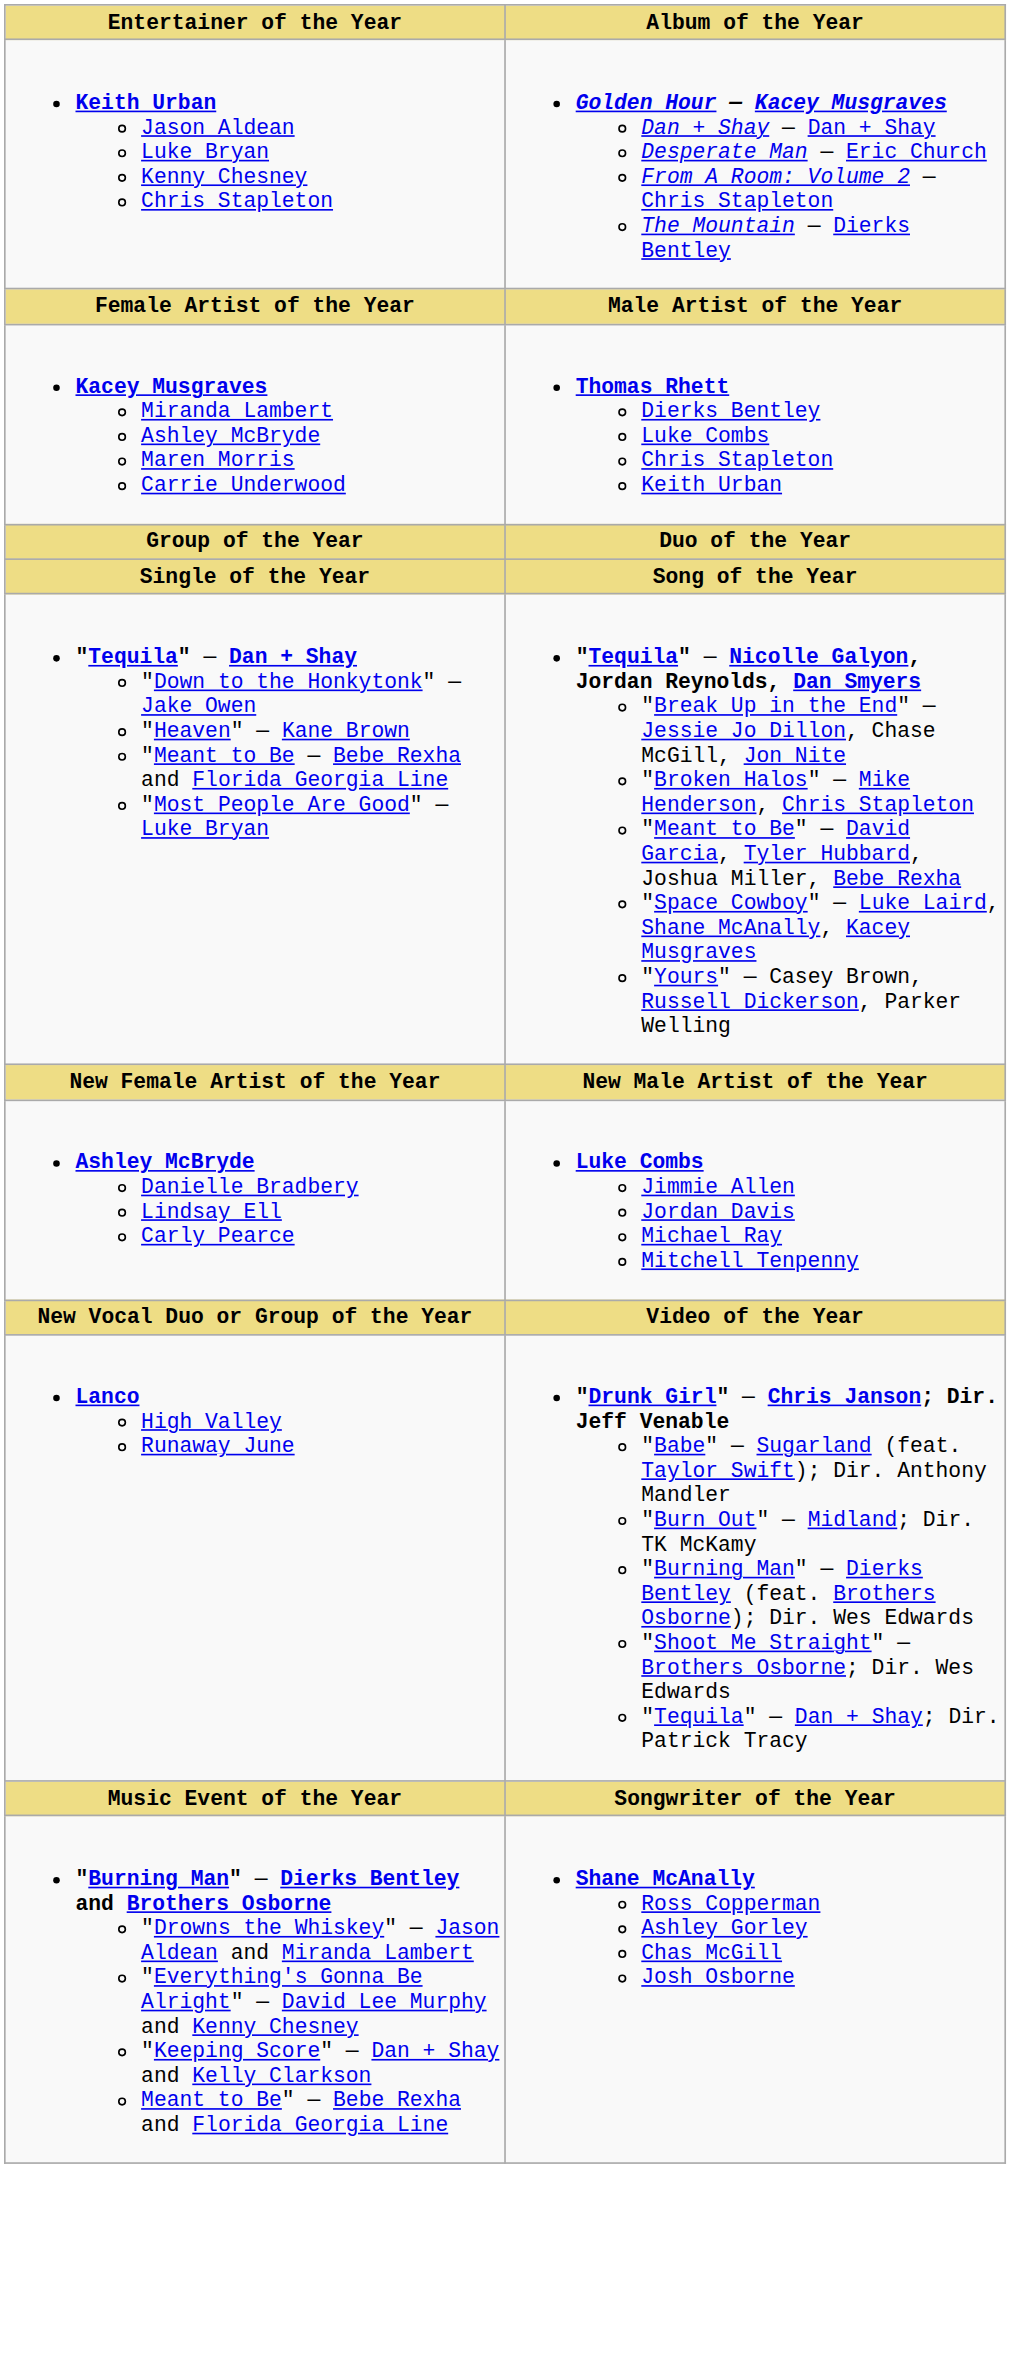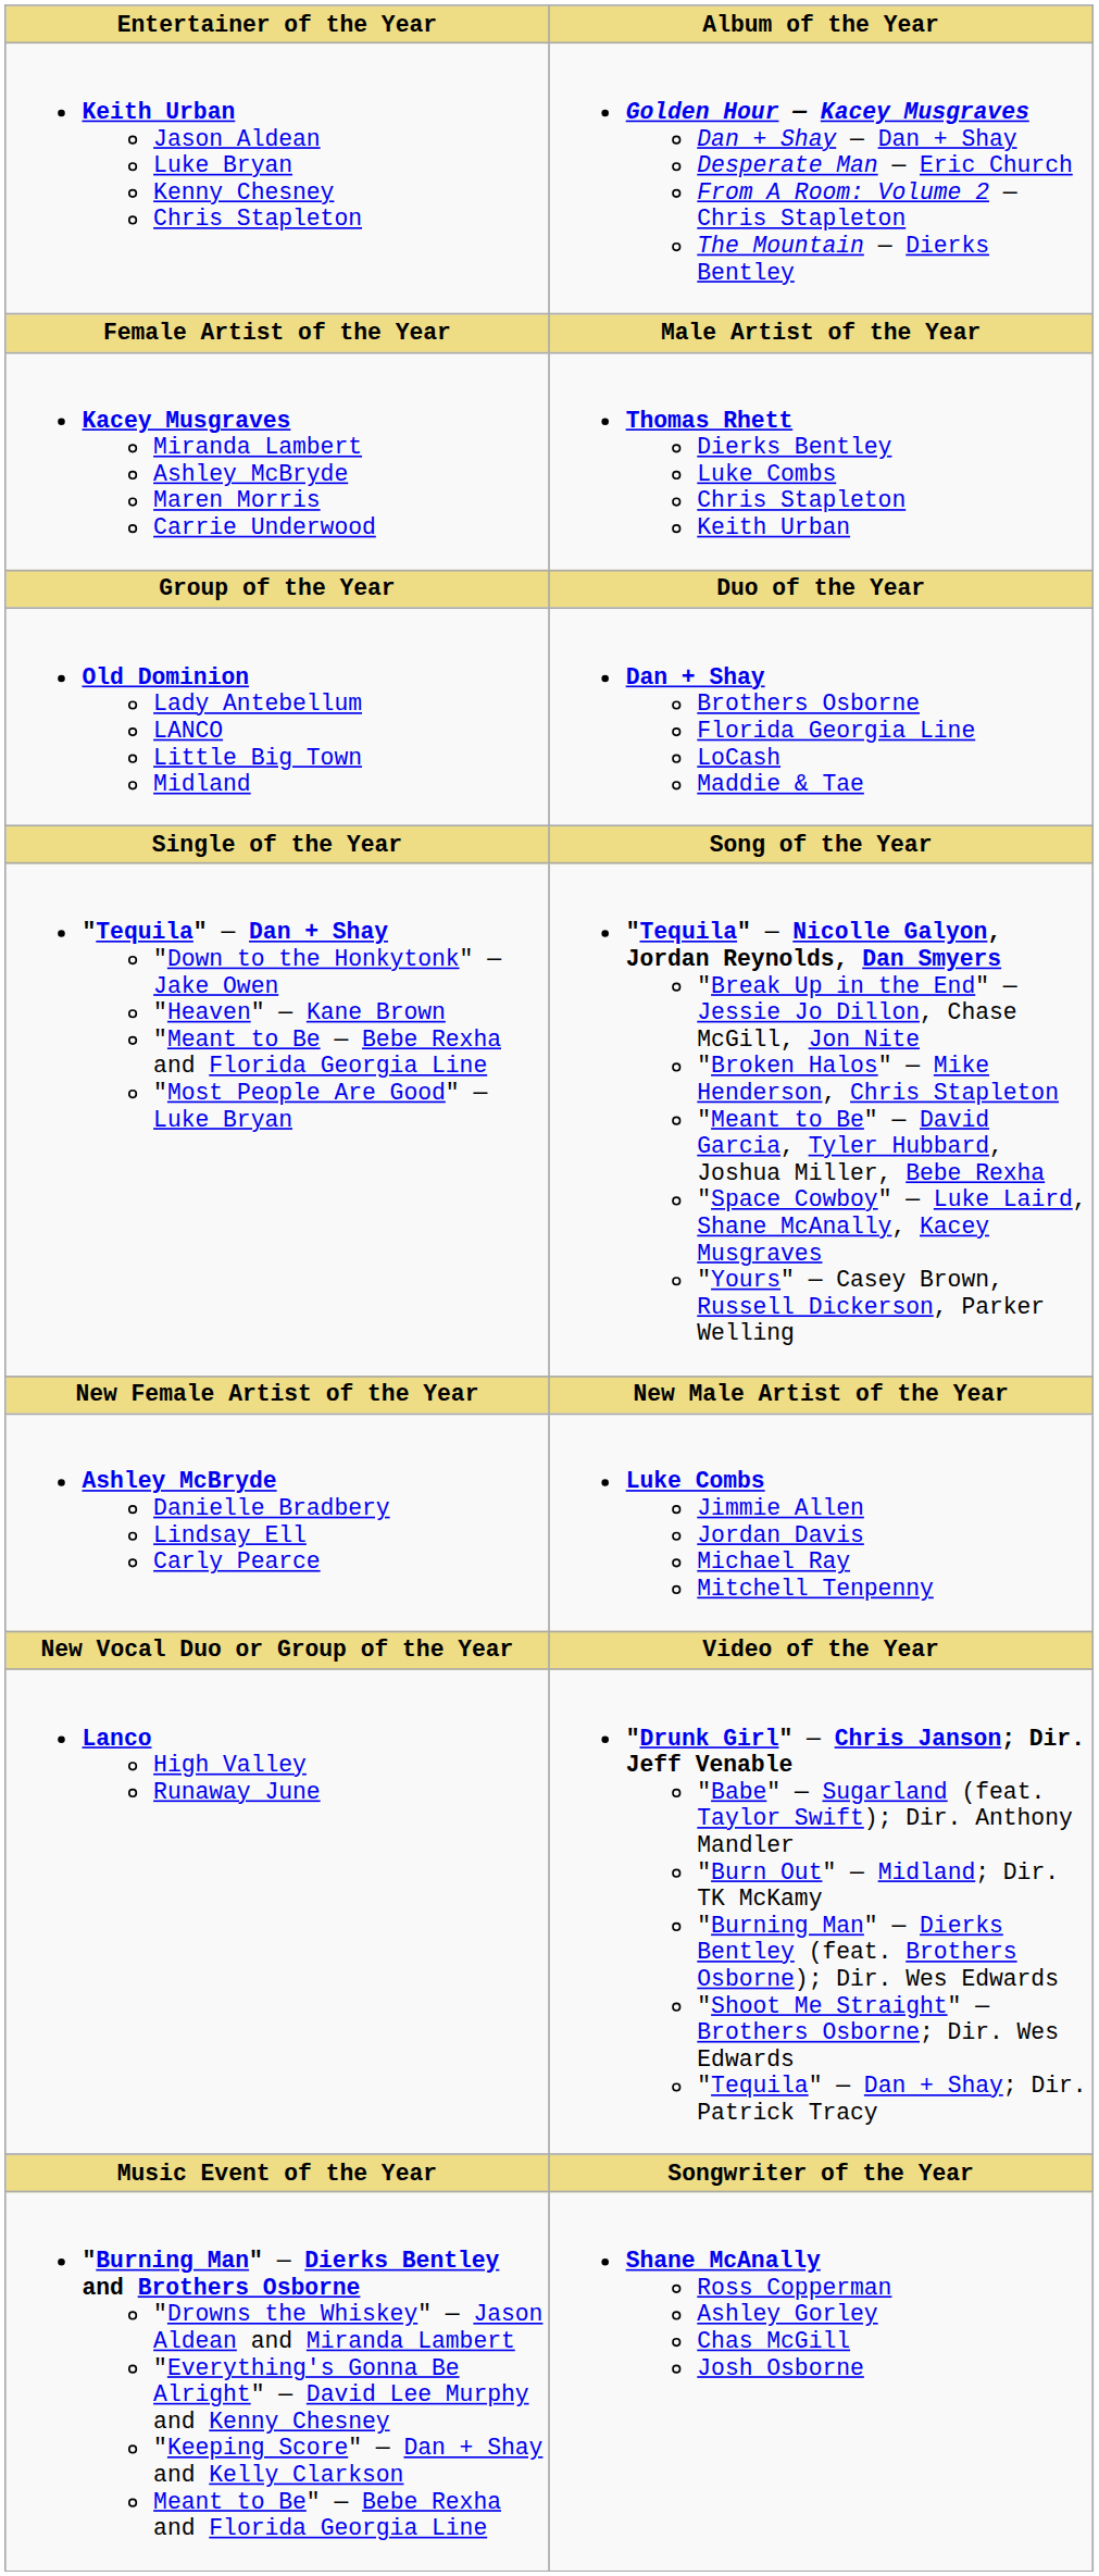 <table class="wikitable">
 <tr>
 <th width="50%" style="background:#EEDD85;">Entertainer of the Year</th>
 <th width="50%" style="background:#EEDD85;">Album of the Year</th>
 </tr>
 <tr>
 <td valign="top"><br><ul><li><strong><a href='#'>Keith Urban</a></strong><ul><li><a href='#'>Jason Aldean</a></li><li><a href='#'>Luke Bryan</a></li><li><a href='#'>Kenny Chesney</a></li><li><a href='#'>Chris Stapleton</a></li></ul></li></ul></td>
 <td valign="top"><br><ul><li><strong><em><a href='#'>Golden Hour</a><strong> — </strong><a href='#'>Kacey Musgraves</a></em></strong><ul><li><em><a href='#'>Dan + Shay</a></em> — <a href='#'>Dan + Shay</a></li><li><em><a href='#'>Desperate Man</a></em> — <a href='#'>Eric Church</a></li><li><em><a href='#'>From A Room: Volume 2</a></em> — <a href='#'>Chris Stapleton</a></li><li><em><a href='#'>The Mountain</a></em> — <a href='#'>Dierks Bentley</a></li></ul></li></ul></td>
 </tr>
 <tr>
 <th width="50%" style="background:#EEDD85;">Female Artist of the Year</th>
 <th width="50%" style="background:#EEDD85;">Male Artist of the Year</th>
 </tr>
 <tr>
 <td valign="top"><br><ul><li><strong><a href='#'>Kacey Musgraves</a></strong><ul><li><a href='#'>Miranda Lambert</a></li><li><a href='#'>Ashley McBryde</a></li><li><a href='#'>Maren Morris</a></li><li><a href='#'>Carrie Underwood</a></li></ul></li></ul></td>
 <td valign="top"><br><ul><li><strong><a href='#'>Thomas Rhett</a></strong><ul><li><a href='#'>Dierks Bentley</a></li><li><a href='#'>Luke Combs</a></li><li><a href='#'>Chris Stapleton</a></li><li><a href='#'>Keith Urban</a></li></ul></li></ul></td>
 </tr>
 <tr>
 <th width="50%" style="background:#EEDD85;">Group of the Year</th>
 <th width="50%" style="background:#EEDD85;">Duo of the Year</th>
+</tr>
+<tr>
+<td valign="top"><br><ul><li><a href='#'><strong>Old Dominion</strong></a><ul><li><a href='#'>Lady Antebellum</a></li><li><a href='#'>LANCO</a></li><li><a href='#'>Little Big Town</a></li><li><a href='#'>Midland</a></li></ul></li></ul></td>
+<td valign="top"><br><ul><li><strong><a href='#'>Dan + Shay</a></strong><ul><li><a href='#'>Brothers Osborne</a></li><li><a href='#'>Florida Georgia Line</a></li><li><a href='#'>LoCash</a></li><li><a href='#'>Maddie & Tae</a></li></ul></li></ul></td>
 </tr>
 <tr>
 <th width="50%" style="background:#EEDD85;">Single of the Year</th>
 <th width="50%" style="background:#EEDD85;">Song of the Year</th>
 </tr>
 <tr>
 <td valign="top"><br><ul><li><strong>"<a href='#'>Tequila</a>"</strong> — <strong><a href='#'>Dan + Shay</a></strong><ul><li>"<a href='#'>Down to the Honkytonk</a>" — <a href='#'>Jake Owen</a></li><li>"<a href='#'>Heaven</a>" — <a href='#'>Kane Brown</a></li><li>"<a href='#'>Meant to Be</a> — <a href='#'>Bebe Rexha</a> and <a href='#'>Florida Georgia Line</a></li><li>"<a href='#'>Most People Are Good</a>" — <a href='#'>Luke Bryan</a></li></ul></li></ul></td>
 <td valign="top"><br><ul><li><strong>"<a href='#'>Tequila</a>"</strong> — <strong><a href='#'>Nicolle Galyon</a>, Jordan Reynolds, <a href='#'>Dan Smyers</a></strong><ul><li>"<a href='#'>Break Up in the End</a>" — <a href='#'>Jessie Jo Dillon</a>, Chase McGill, <a href='#'>Jon Nite</a></li><li>"<a href='#'>Broken Halos</a>" — <a href='#'>Mike Henderson</a>, <a href='#'>Chris Stapleton</a></li><li>"<a href='#'>Meant to Be</a>" — <a href='#'>David Garcia</a>, <a href='#'>Tyler Hubbard</a>, Joshua Miller, <a href='#'>Bebe Rexha</a></li><li>"<a href='#'>Space Cowboy</a>" — <a href='#'>Luke Laird</a>, <a href='#'>Shane McAnally</a>, <a href='#'>Kacey Musgraves</a></li><li>"<a href='#'>Yours</a>" — Casey Brown, <a href='#'>Russell Dickerson</a>, Parker Welling</li></ul></li></ul></td>
 </tr>
 <tr>
 <th width="50%" style="background:#EEDD85;">New Female Artist of the Year</th>
 <th width="50%" style="background:#EEDD85;">New Male Artist of the Year</th>
 </tr>
 <tr>
 <td valign="top"><br><ul><li><strong><a href='#'>Ashley McBryde</a></strong><ul><li><a href='#'>Danielle Bradbery</a></li><li><a href='#'>Lindsay Ell</a></li><li><a href='#'>Carly Pearce</a></li></ul></li></ul></td>
 <td valign="top"><br><ul><li><strong><a href='#'>Luke Combs</a></strong><ul><li><a href='#'>Jimmie Allen</a></li><li><a href='#'>Jordan Davis</a></li><li><a href='#'>Michael Ray</a></li><li><a href='#'>Mitchell Tenpenny</a></li></ul></li></ul></td>
 </tr>
 <tr>
 <th width="50%" style="background:#EEDD85;">New Vocal Duo or Group of the Year</th>
 <th width="50%" style="background:#EEDD85;">Video of the Year</th>
 </tr>
 <tr>
 <td valign="top"><br><ul><li><a href='#'><strong>Lanco</strong></a><ul><li><a href='#'>High Valley</a></li><li><a href='#'>Runaway June</a></li></ul></li></ul></td>
 <td valign="top"><br><ul><li><strong>"<a href='#'>Drunk Girl</a>"</strong> — <strong><a href='#'>Chris Janson</a>; Dir. Jeff Venable</strong><ul><li>"<a href='#'>Babe</a>" — <a href='#'>Sugarland</a> (feat. <a href='#'>Taylor Swift</a>); Dir. Anthony Mandler</li><li>"<a href='#'>Burn Out</a>" — <a href='#'>Midland</a>; Dir. TK McKamy</li><li>"<a href='#'>Burning Man</a>" — <a href='#'>Dierks Bentley</a> (feat. <a href='#'>Brothers Osborne</a>); Dir. Wes Edwards</li><li>"<a href='#'>Shoot Me Straight</a>" — <a href='#'>Brothers Osborne</a>; Dir. Wes Edwards</li><li>"<a href='#'>Tequila</a>" — <a href='#'>Dan + Shay</a>; Dir. Patrick Tracy</li></ul></li></ul></td>
 </tr>
 <tr>
 <th width="50%" style="background:#EEDD85;">Music Event of the Year</th>
 <th width="50%" style="background:#EEDD85;">Songwriter of the Year</th>
 </tr>
 <tr>
 <td valign="top"><br><ul><li><strong>"<a href='#'>Burning Man</a>"</strong> — <strong><a href='#'>Dierks Bentley</a> and <a href='#'>Brothers Osborne</a></strong><ul><li>"<a href='#'>Drowns the Whiskey</a>" — <a href='#'>Jason Aldean</a> and <a href='#'>Miranda Lambert</a></li><li>"<a href='#'>Everything's Gonna Be Alright</a>" — <a href='#'>David Lee Murphy</a> and <a href='#'>Kenny Chesney</a></li><li>"<a href='#'>Keeping Score</a>" — <a href='#'>Dan + Shay</a> and <a href='#'>Kelly Clarkson</a></li><li><a href='#'>Meant to Be</a>" — <a href='#'>Bebe Rexha</a> and <a href='#'>Florida Georgia Line</a></li></ul></li></ul></td>
 <td valign="top"><br><ul><li><strong><a href='#'>Shane McAnally</a></strong><ul><li><a href='#'>Ross Copperman</a></li><li><a href='#'>Ashley Gorley</a></li><li><a href='#'>Chas McGill</a></li><li><a href='#'>Josh Osborne</a></li></ul></li></ul></td>
 </tr>
 </table>
